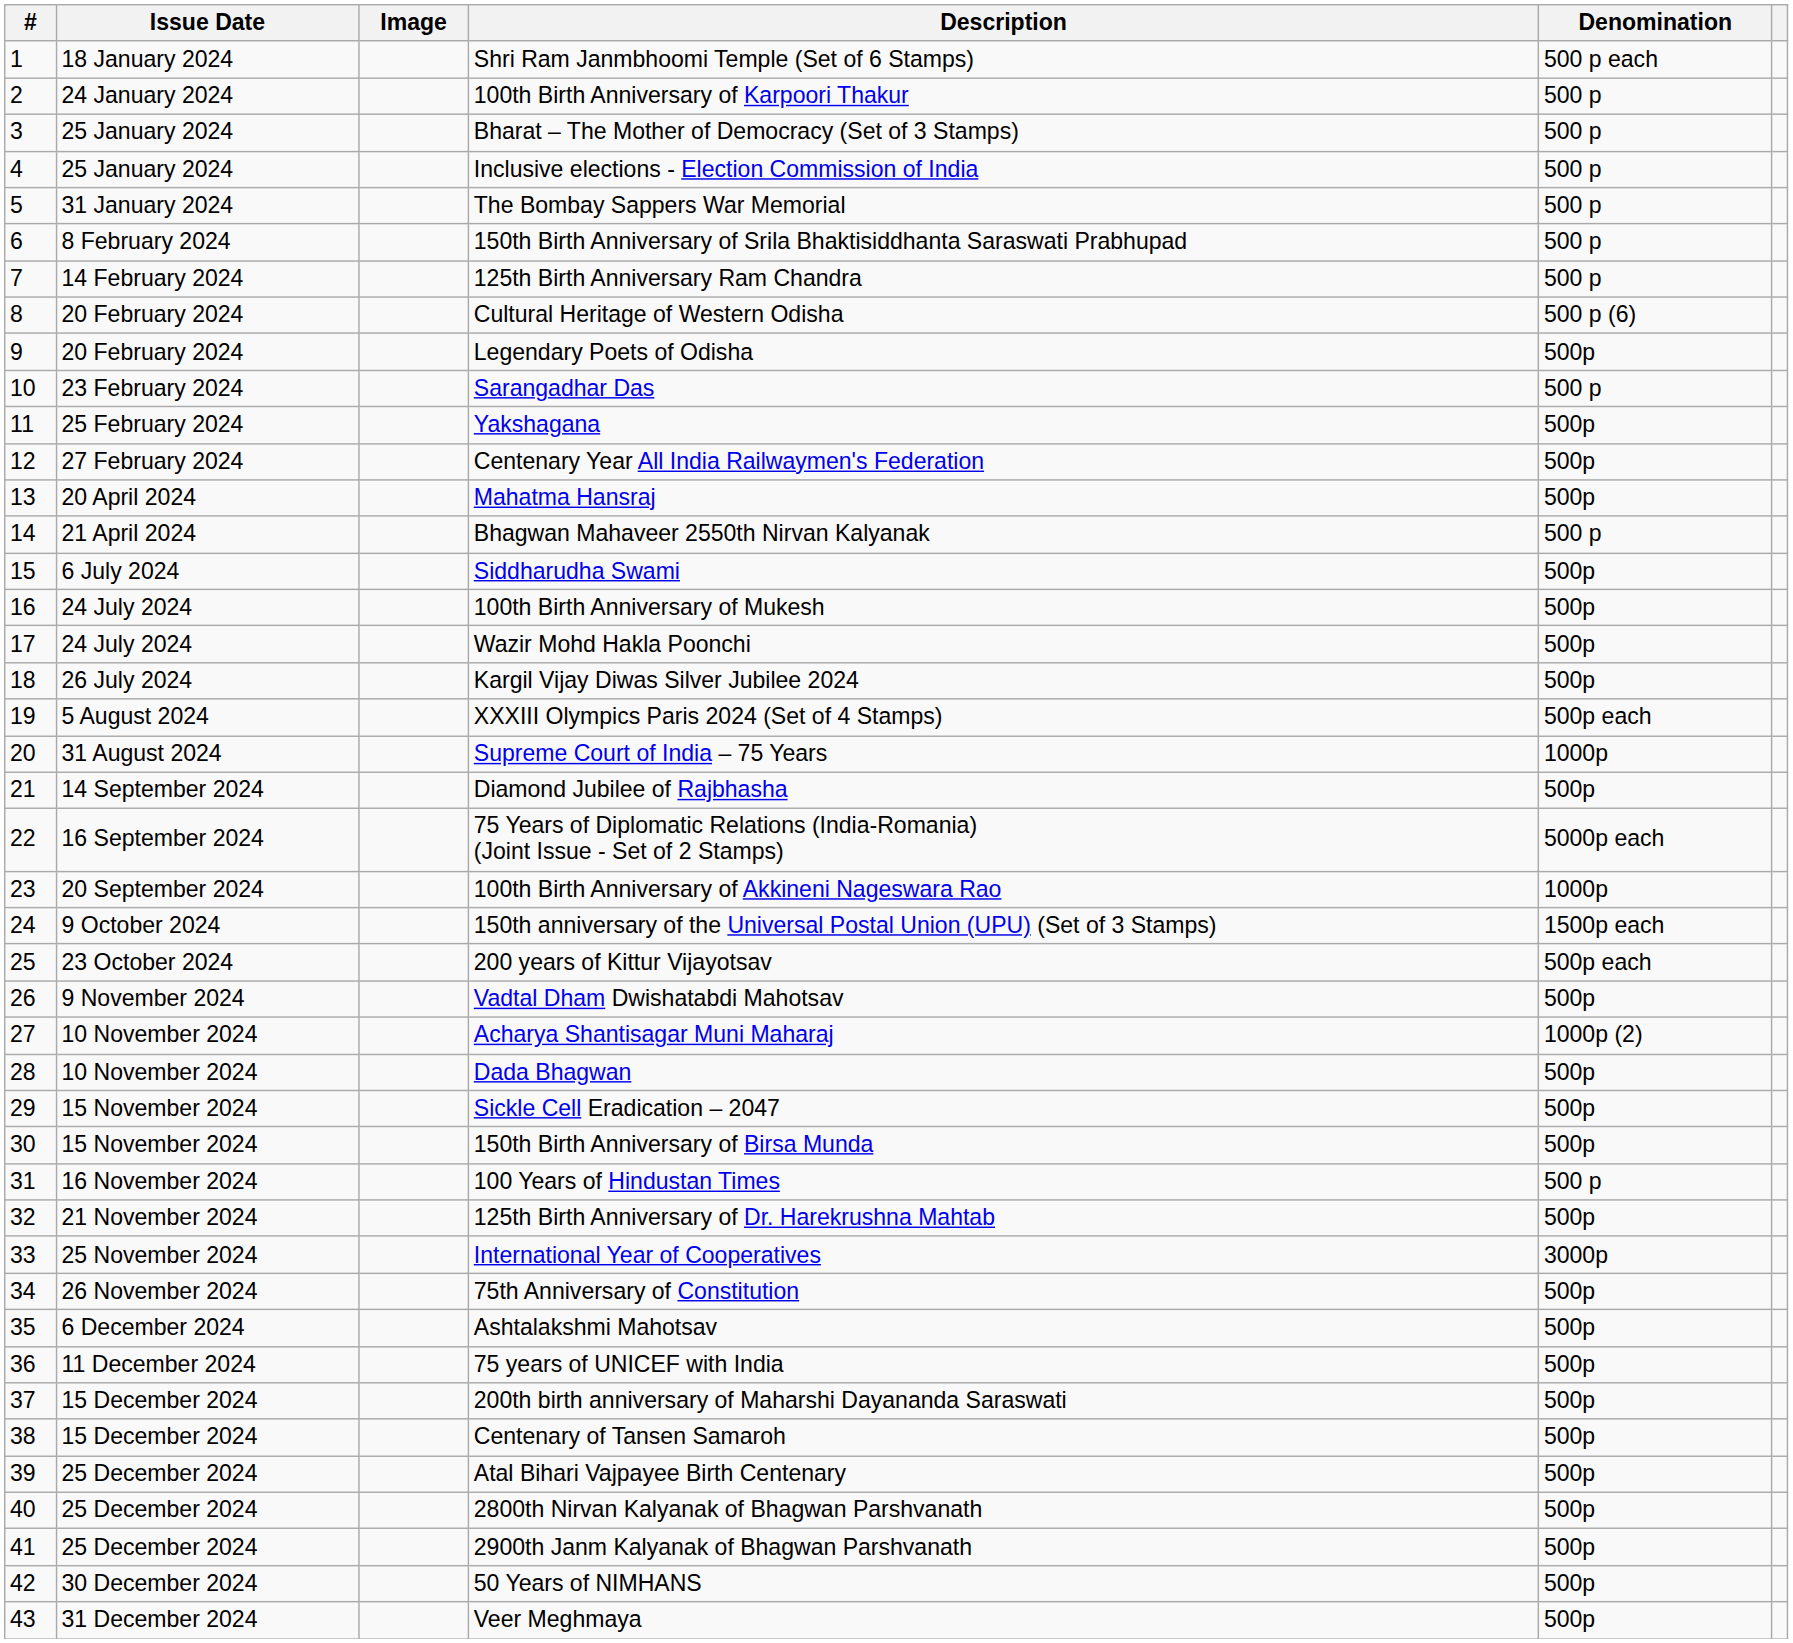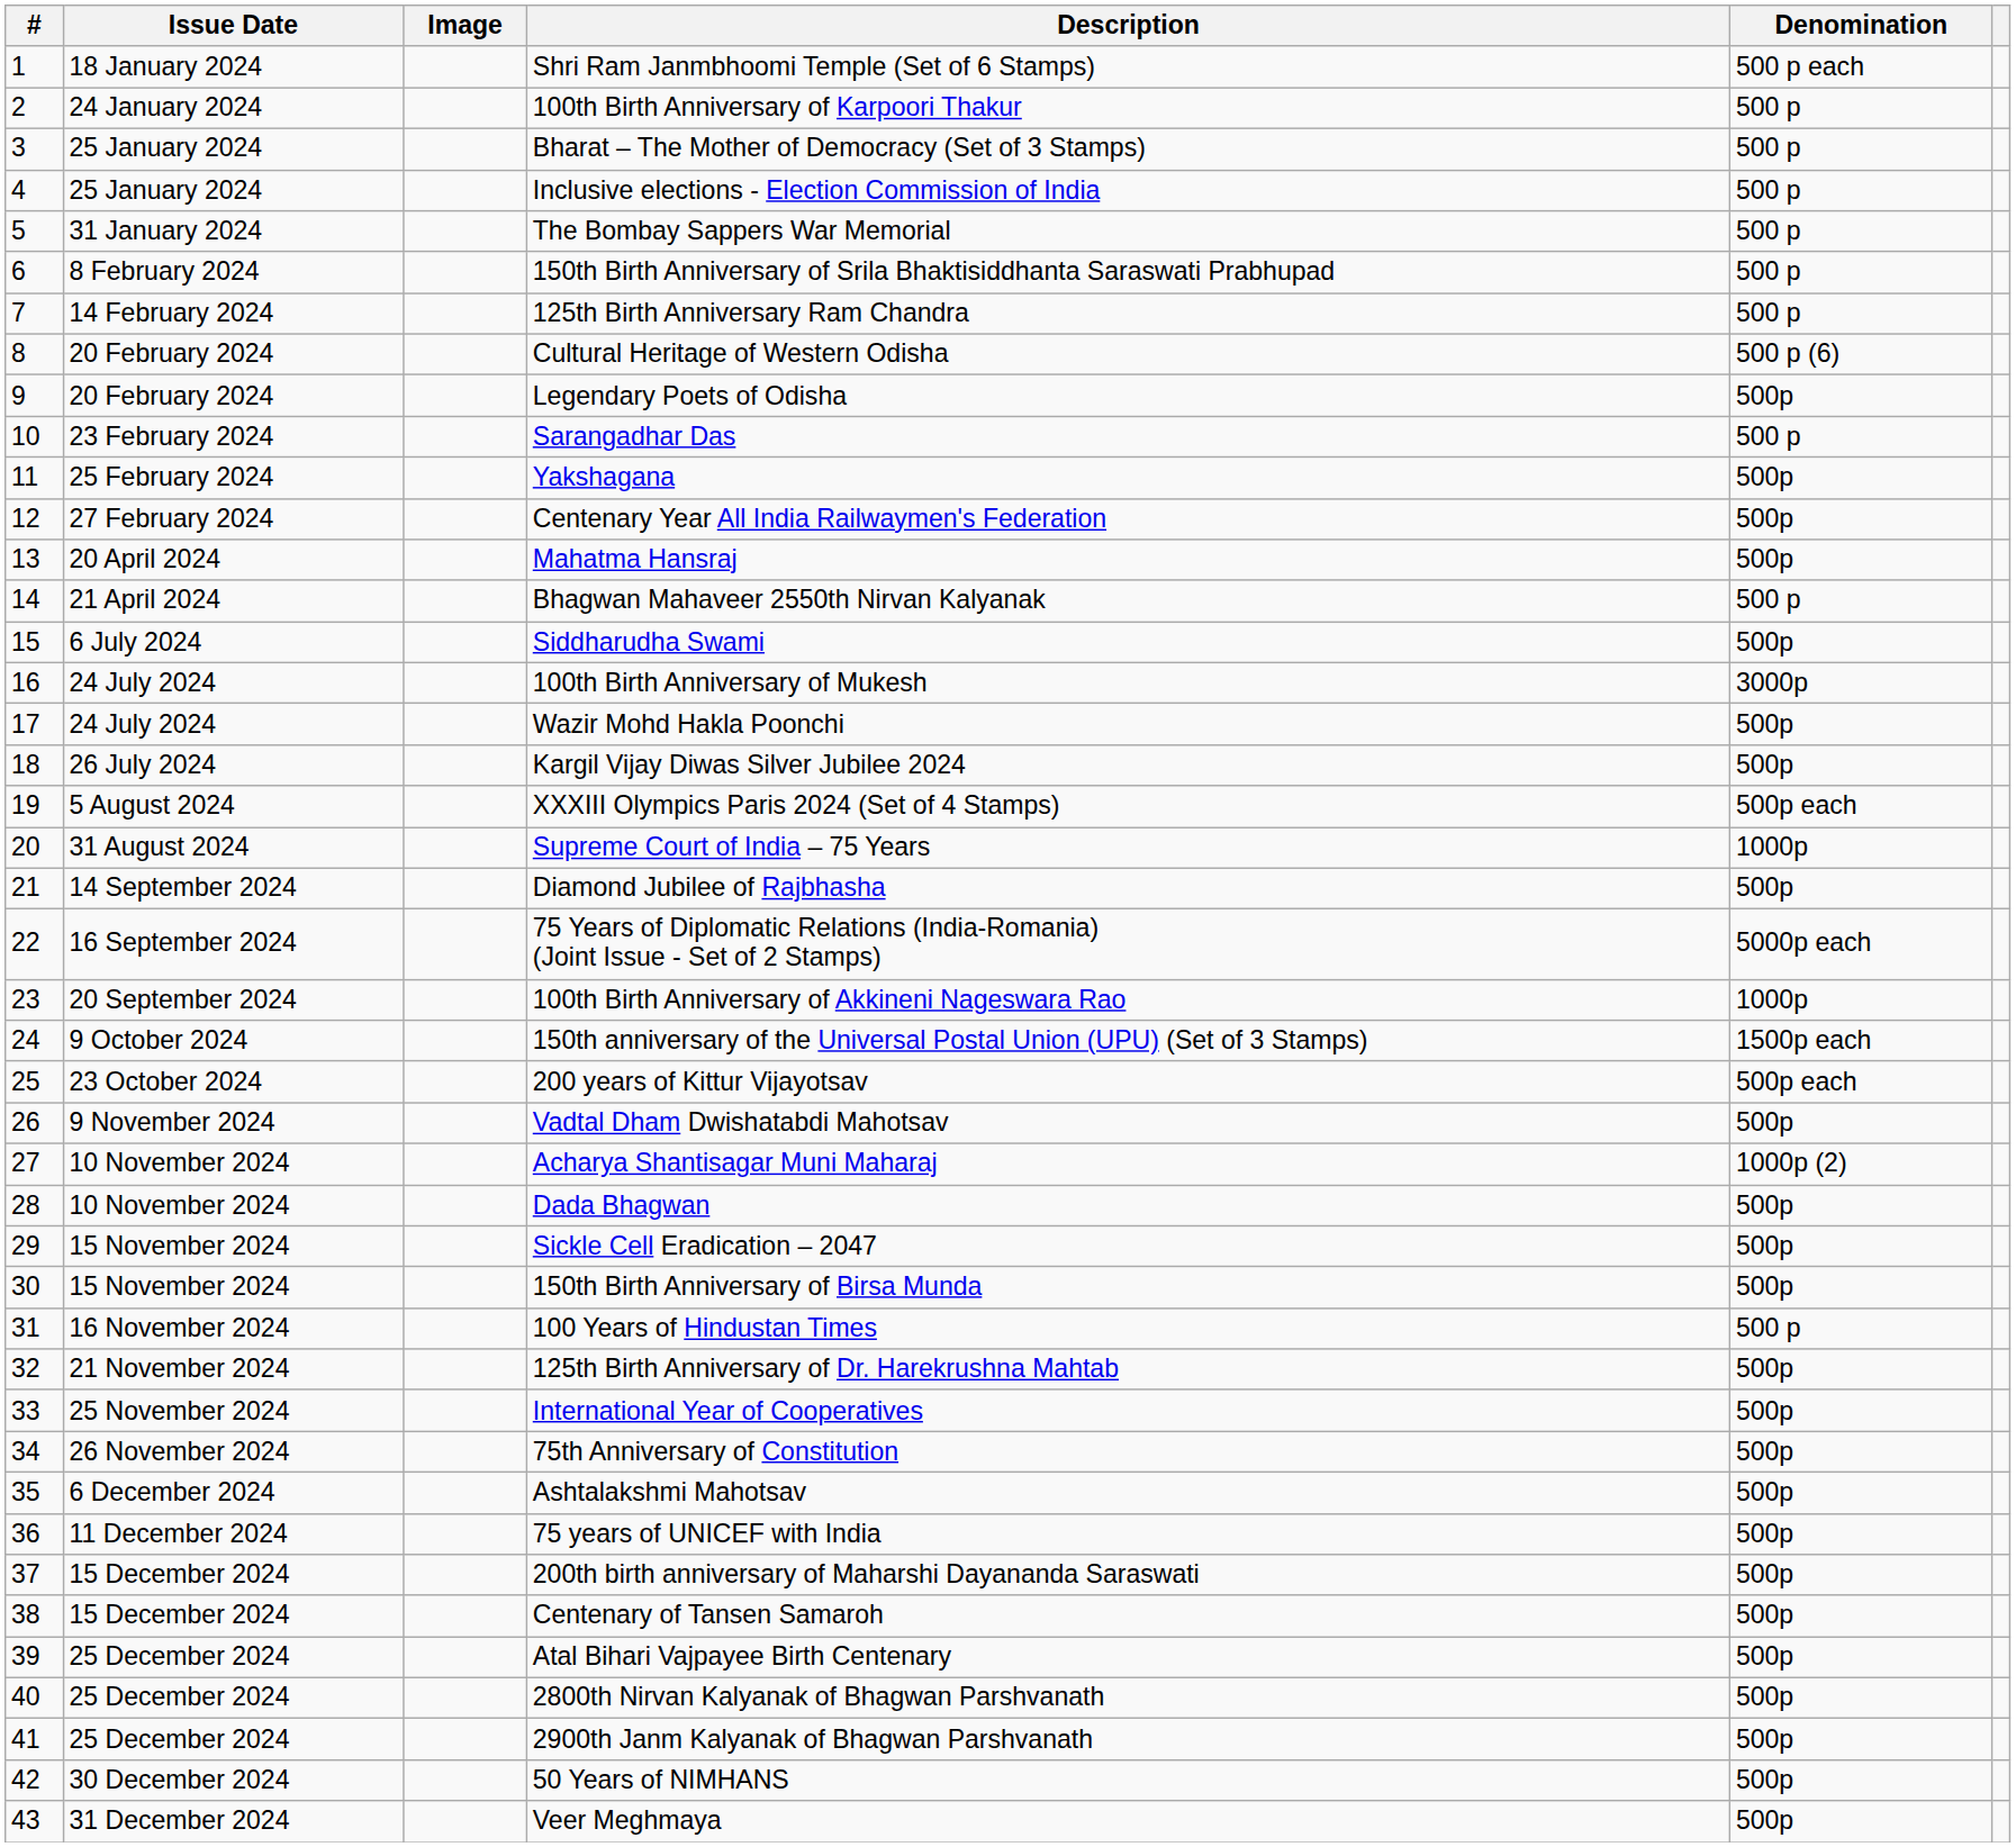 <table class = "wikitable"  style = "text-align:justify" width = "98%">
 <tr>
 <th>#</th>
 <th>Issue Date</th>
 <th>Image</th>
 <th>Description</th>
 <th>Denomination</th>
 <th></th>
 </tr>
 <tr>
 <td>1</td>
 <td>18 January 2024</td>
 <td></td>
 <td>Shri Ram Janmbhoomi Temple (Set of 6 Stamps)</td>
 <td>500 p each</td>
 <td></td>
 </tr>
 <tr>
 <td>2</td>
 <td>24 January 2024</td>
 <td></td>
 <td>100th Birth Anniversary of <a href='#'>Karpoori Thakur</a></td>
 <td>500 p</td>
 <td></td>
 </tr>
 <tr>
 <td>3</td>
 <td>25 January 2024</td>
 <td></td>
 <td>Bharat – The Mother of Democracy (Set of 3 Stamps)</td>
 <td>500 p</td>
 <td></td>
 </tr>
 <tr>
 <td>4</td>
 <td>25 January 2024</td>
 <td></td>
 <td>Inclusive elections - <a href='#'>Election Commission of India</a></td>
 <td>500 p</td>
 <td></td>
 </tr>
 <tr>
 <td>5</td>
 <td>31 January 2024</td>
 <td></td>
 <td>The Bombay Sappers War Memorial</td>
 <td>500 p</td>
 <td></td>
 </tr>
 <tr>
 <td>6</td>
 <td>8 February 2024</td>
 <td></td>
 <td>150th Birth Anniversary of Srila Bhaktisiddhanta Saraswati Prabhupad</td>
 <td>500 p</td>
 <td></td>
 </tr>
 <tr>
 <td>7</td>
 <td>14 February 2024</td>
 <td></td>
 <td>125th Birth Anniversary Ram Chandra</td>
 <td>500 p</td>
 <td></td>
 </tr>
 <tr>
 <td>8</td>
 <td>20 February 2024</td>
 <td></td>
 <td>Cultural Heritage of Western Odisha</td>
 <td>500 p (6)</td>
 <td></td>
 </tr>
 <tr>
 <td>9</td>
 <td>20 February 2024</td>
 <td></td>
 <td>Legendary Poets of Odisha</td>
 <td>500p</td>
 <td></td>
 </tr>
 <tr>
 <td>10</td>
 <td>23 February 2024</td>
 <td></td>
 <td><a href='#'>Sarangadhar Das</a></td>
 <td>500 p</td>
 <td></td>
 </tr>
 <tr>
 <td>11</td>
 <td>25 February 2024</td>
 <td></td>
 <td><a href='#'>Yakshagana</a></td>
 <td>500p</td>
 <td></td>
 </tr>
 <tr>
 <td>12</td>
 <td>27 February 2024</td>
 <td></td>
 <td>Centenary Year <a href='#'>All India Railwaymen's Federation</a></td>
 <td>500p</td>
 <td></td>
 </tr>
 <tr>
 <td>13</td>
 <td>20 April 2024</td>
 <td></td>
 <td><a href='#'>Mahatma Hansraj</a></td>
 <td>500p</td>
 <td></td>
 </tr>
 <tr>
 <td>14</td>
 <td>21 April 2024</td>
 <td></td>
 <td>Bhagwan Mahaveer 2550th Nirvan Kalyanak</td>
 <td>500 p</td>
 <td></td>
 </tr>
 <tr>
 <td>15</td>
 <td>6 July 2024</td>
 <td></td>
 <td><a href='#'>Siddharudha Swami</a></td>
 <td>500p</td>
 <td></td>
 </tr>
 <tr>
 <td>16</td>
 <td>24 July 2024</td>
 <td></td>
 <td>100th Birth Anniversary of Mukesh</td>
-<td>500p</td>
+<td>3000p</td>
 <td></td>
 </tr>
 <tr>
 <td>17</td>
 <td>24 July 2024</td>
 <td></td>
 <td>Wazir Mohd Hakla Poonchi</td>
 <td>500p</td>
 <td></td>
 </tr>
 <tr>
 <td>18</td>
 <td>26 July 2024</td>
 <td></td>
 <td>Kargil Vijay Diwas Silver Jubilee 2024</td>
 <td>500p</td>
 <td></td>
 </tr>
 <tr>
 <td>19</td>
 <td>5 August 2024</td>
 <td></td>
 <td>XXXIII Olympics Paris 2024 (Set of 4 Stamps)</td>
 <td>500p each</td>
 <td></td>
 </tr>
 <tr>
 <td>20</td>
 <td>31 August 2024</td>
 <td></td>
 <td><a href='#'>Supreme Court of India</a> – 75 Years</td>
 <td>1000p</td>
 <td></td>
 </tr>
 <tr>
 <td>21</td>
 <td>14 September 2024</td>
 <td></td>
 <td>Diamond Jubilee of <a href='#'>Rajbhasha</a></td>
 <td>500p</td>
 <td></td>
 </tr>
 <tr>
 <td>22</td>
 <td>16 September 2024</td>
 <td></td>
 <td>75 Years of Diplomatic Relations (India-Romania) <br> (Joint Issue - Set of 2 Stamps)</td>
 <td>5000p each</td>
 <td></td>
 </tr>
 <tr>
 <td>23</td>
 <td>20 September 2024</td>
 <td></td>
 <td>100th Birth Anniversary of <a href='#'>Akkineni Nageswara Rao</a></td>
 <td>1000p</td>
 <td></td>
 </tr>
 <tr>
 <td>24</td>
 <td>9 October 2024</td>
 <td></td>
 <td>150th anniversary of the <a href='#'>Universal Postal Union (UPU)</a> (Set of 3 Stamps)</td>
 <td>1500p each</td>
 <td></td>
 </tr>
 <tr>
 <td>25</td>
 <td>23 October 2024</td>
 <td></td>
 <td>200 years of Kittur Vijayotsav</td>
 <td>500p each</td>
 <td></td>
 </tr>
 <tr>
 <td>26</td>
 <td>9 November 2024</td>
 <td></td>
 <td><a href='#'>Vadtal Dham</a> Dwishatabdi Mahotsav</td>
 <td>500p</td>
 <td></td>
 </tr>
 <tr>
 <td>27</td>
 <td>10 November 2024</td>
 <td></td>
 <td><a href='#'>Acharya Shantisagar Muni Maharaj</a></td>
 <td>1000p (2)</td>
 <td></td>
 </tr>
 <tr>
 <td>28</td>
 <td>10 November 2024</td>
 <td></td>
 <td><a href='#'>Dada Bhagwan</a></td>
 <td>500p</td>
 <td></td>
 </tr>
 <tr>
 <td>29</td>
 <td>15 November 2024</td>
 <td></td>
 <td><a href='#'>Sickle Cell</a> Eradication – 2047</td>
 <td>500p</td>
 <td></td>
 </tr>
 <tr>
 <td>30</td>
 <td>15 November 2024</td>
 <td></td>
 <td>150th Birth Anniversary of <a href='#'>Birsa Munda</a></td>
 <td>500p</td>
 <td></td>
 </tr>
 <tr>
 <td>31</td>
 <td>16 November 2024</td>
 <td></td>
 <td>100 Years of <a href='#'>Hindustan Times</a></td>
 <td>500 p</td>
 <td></td>
 </tr>
 <tr>
 <td>32</td>
 <td>21 November 2024</td>
 <td></td>
 <td>125th Birth Anniversary of <a href='#'>Dr. Harekrushna Mahtab</a></td>
 <td>500p</td>
 <td></td>
 </tr>
 <tr>
 <td>33</td>
 <td>25 November 2024</td>
 <td></td>
 <td><a href='#'>International Year of Cooperatives</a></td>
-<td>3000p</td>
+<td>500p</td>
 <td></td>
 </tr>
 <tr>
 <td>34</td>
 <td>26 November 2024</td>
 <td></td>
 <td>75th Anniversary of <a href='#'>Constitution</a></td>
 <td>500p</td>
 <td></td>
 </tr>
 <tr>
 <td>35</td>
 <td>6 December 2024</td>
 <td></td>
 <td>Ashtalakshmi Mahotsav</td>
 <td>500p</td>
 <td></td>
 </tr>
 <tr>
 <td>36</td>
 <td>11 December 2024</td>
 <td></td>
 <td>75 years of UNICEF with India</td>
 <td>500p</td>
 <td></td>
 </tr>
 <tr>
 <td>37</td>
 <td>15 December 2024</td>
 <td></td>
 <td>200th birth anniversary of Maharshi Dayananda Saraswati</td>
 <td>500p</td>
 <td></td>
 </tr>
 <tr>
 <td>38</td>
 <td>15 December 2024</td>
 <td></td>
 <td>Centenary of Tansen Samaroh</td>
 <td>500p</td>
 <td></td>
 </tr>
 <tr>
 <td>39</td>
 <td>25 December 2024</td>
 <td></td>
 <td>Atal Bihari Vajpayee Birth Centenary</td>
 <td>500p</td>
 <td></td>
 </tr>
 <tr>
 <td>40</td>
 <td>25 December 2024</td>
 <td></td>
 <td>2800th Nirvan Kalyanak of Bhagwan Parshvanath</td>
 <td>500p</td>
 <td></td>
 </tr>
 <tr>
 <td>41</td>
 <td>25 December 2024</td>
 <td></td>
 <td>2900th Janm Kalyanak of Bhagwan Parshvanath</td>
 <td>500p</td>
 <td></td>
 </tr>
 <tr>
 <td>42</td>
 <td>30 December 2024</td>
 <td></td>
 <td>50 Years of NIMHANS</td>
 <td>500p</td>
 <td></td>
 </tr>
 <tr>
 <td>43</td>
 <td>31 December 2024</td>
 <td></td>
 <td>Veer Meghmaya</td>
 <td>500p</td>
 <td></td>
 </tr>
 </table>
